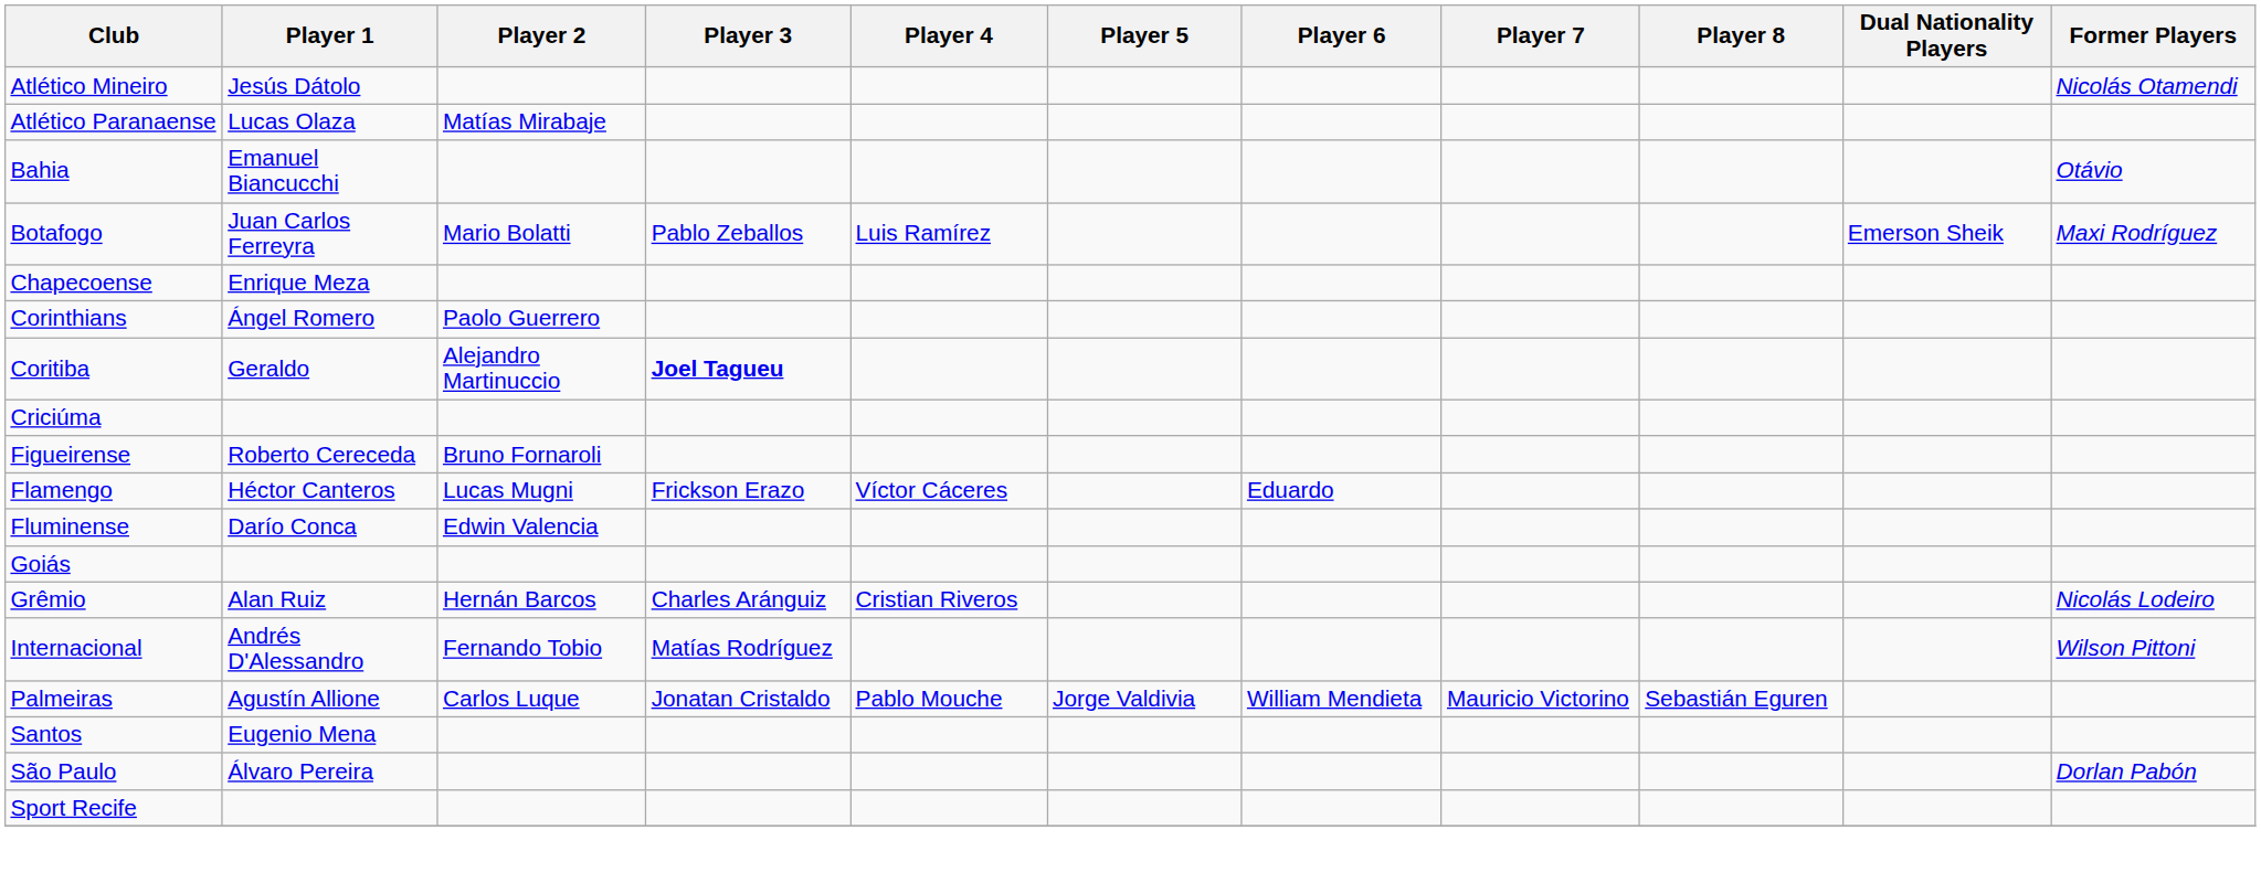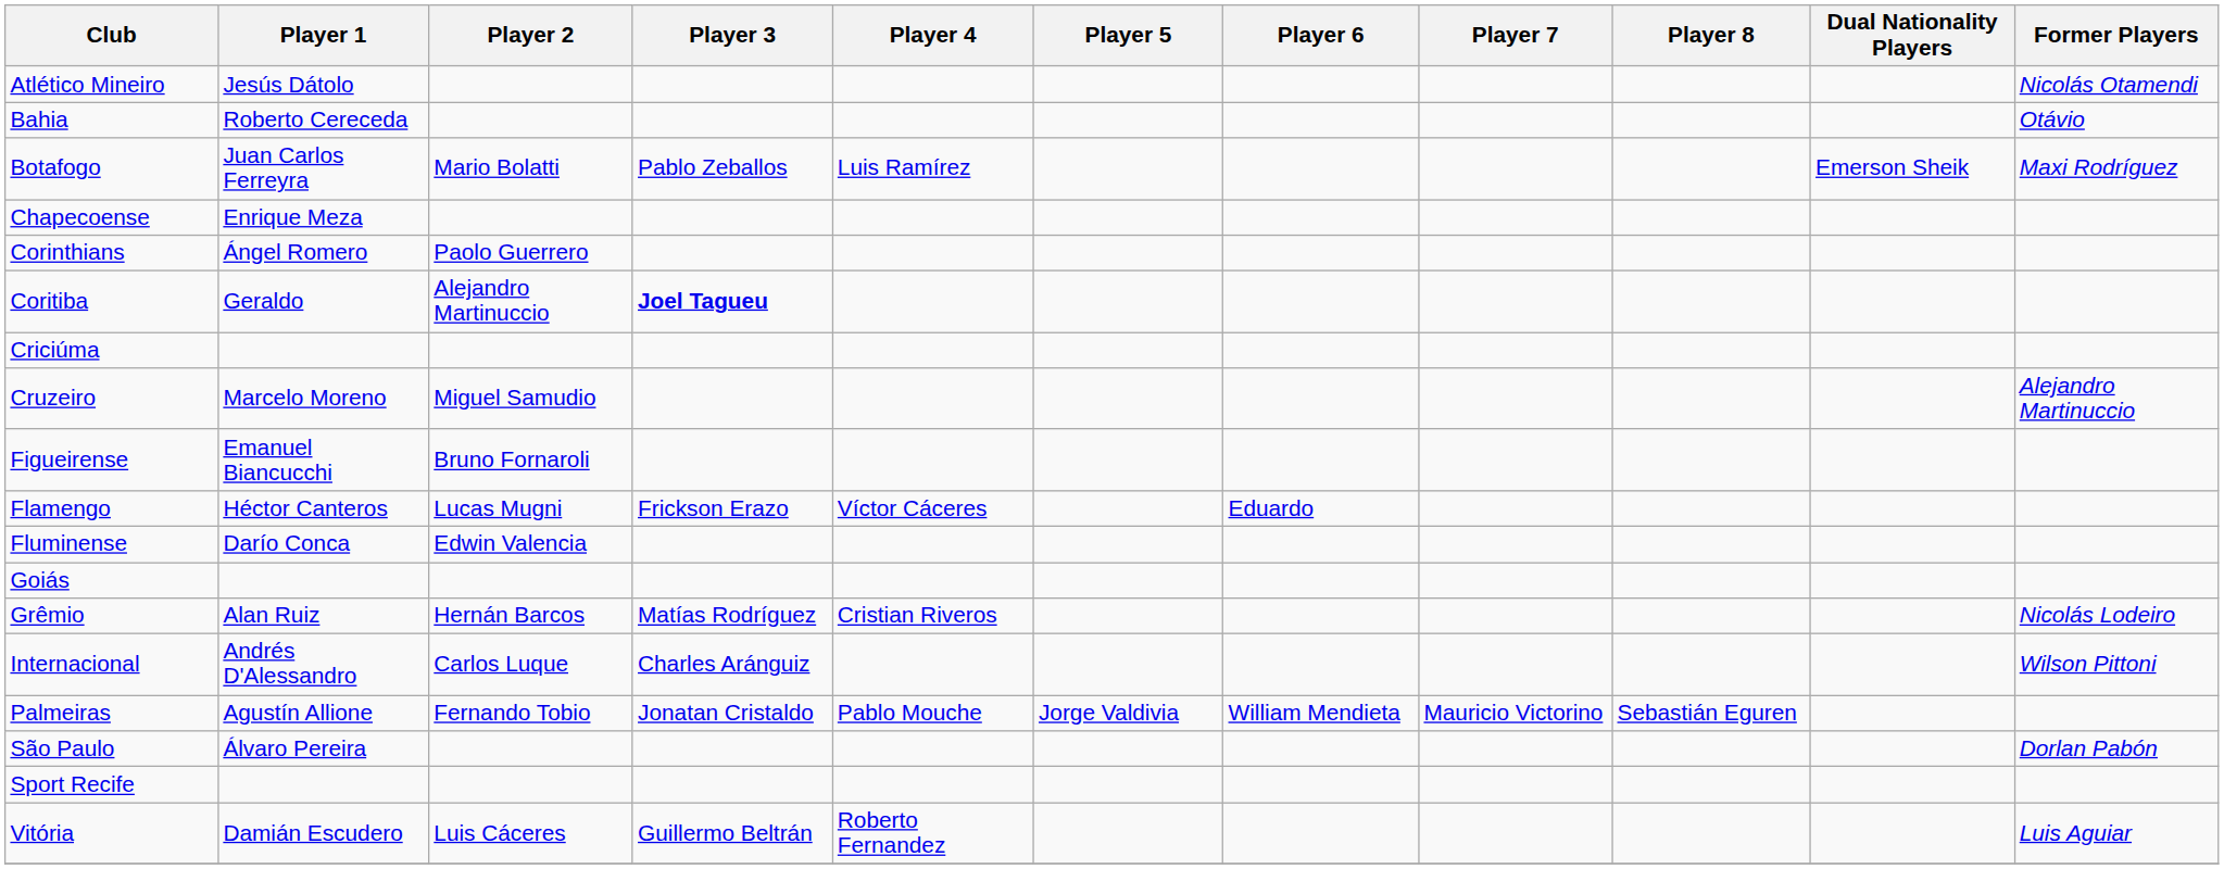 <table class="wikitable">
 <tr>
 <th width="170">Club</th>
 <th width="170">Player 1</th>
 <th width="170">Player 2</th>
 <th width="170">Player 3</th>
 <th width="170">Player 4</th>
 <th width="170">Player 5</th>
 <th width="170">Player 6</th>
 <th width="170">Player 7</th>
 <th width="170">Player 8</th>
 <th width="170">Dual Nationality Players</th>
 <th width="170">Former Players</th>
 </tr>
 <tr>
 <td><a href='#'>Atlético Mineiro</a></td>
 <td> <a href='#'>Jesús Dátolo</a></td>
 <td></td>
 <td></td>
 <td></td>
 <td></td>
 <td></td>
 <td></td>
 <td></td>
 <td></td>
 <td> <em><a href='#'>Nicolás Otamendi</a></em></td>
 </tr>
 <tr>
-<td><a href='#'>Atlético Paranaense</a></td>
-<td> <a href='#'>Lucas Olaza</a></td>
-<td> <a href='#'>Matías Mirabaje</a></td>
-<td></td>
-<td></td>
-<td></td>
-<td></td>
-<td></td>
-<td></td>
-<td></td>
-<td></td>
-</tr>
-<tr>
 <td><a href='#'>Bahia</a></td>
-<td> <a href='#'>Emanuel Biancucchi</a></td>
+<td> <a href='#'>Roberto Cereceda</a></td>
 <td></td>
 <td></td>
 <td></td>
 <td></td>
 <td></td>
 <td></td>
 <td></td>
 <td></td>
 <td> <em><a href='#'>Otávio</a></em></td>
 </tr>
 <tr>
 <td><a href='#'>Botafogo</a></td>
 <td> <a href='#'>Juan Carlos Ferreyra</a></td>
 <td> <a href='#'>Mario Bolatti</a></td>
 <td> <a href='#'>Pablo Zeballos</a></td>
 <td> <a href='#'>Luis Ramírez</a></td>
 <td></td>
 <td></td>
 <td></td>
 <td></td>
 <td> <a href='#'>Emerson Sheik</a></td>
 <td> <em><a href='#'>Maxi Rodríguez</a></em></td>
 </tr>
 <tr>
 <td><a href='#'>Chapecoense</a></td>
 <td> <a href='#'>Enrique Meza</a></td>
 <td></td>
 <td></td>
 <td></td>
 <td></td>
 <td></td>
 <td></td>
 <td></td>
 <td></td>
 <td></td>
 </tr>
 <tr>
 <td><a href='#'>Corinthians</a></td>
 <td> <a href='#'>Ángel Romero</a></td>
 <td> <a href='#'>Paolo Guerrero</a></td>
 <td></td>
 <td></td>
 <td></td>
 <td></td>
 <td></td>
 <td></td>
 <td></td>
 <td></td>
 </tr>
 <tr>
 <td><a href='#'>Coritiba</a></td>
 <td> <a href='#'>Geraldo</a></td>
 <td> <a href='#'>Alejandro Martinuccio</a></td>
 <td> <strong><a href='#'>Joel Tagueu</a></strong></td>
 <td></td>
 <td></td>
 <td></td>
 <td></td>
 <td></td>
 <td></td>
 <td></td>
 </tr>
 <tr>
 <td><a href='#'>Criciúma</a></td>
 <td></td>
 <td></td>
 <td></td>
 <td></td>
 <td></td>
 <td></td>
 <td></td>
 <td></td>
 <td></td>
 <td></td>
 </tr>
 <tr>
+<td><a href='#'>Cruzeiro</a></td>
+<td> <a href='#'>Marcelo Moreno</a></td>
+<td> <a href='#'>Miguel Samudio</a></td>
+<td></td>
+<td></td>
+<td></td>
+<td></td>
+<td></td>
+<td></td>
+<td></td>
+<td> <em><a href='#'>Alejandro Martinuccio</a></em></td>
+</tr>
+<tr>
 <td><a href='#'>Figueirense</a></td>
-<td> <a href='#'>Roberto Cereceda</a></td>
+<td> <a href='#'>Emanuel Biancucchi</a></td>
 <td> <a href='#'>Bruno Fornaroli</a></td>
 <td></td>
 <td></td>
 <td></td>
 <td></td>
 <td></td>
 <td></td>
 <td></td>
 <td></td>
 </tr>
 <tr>
 <td><a href='#'>Flamengo</a></td>
 <td> <a href='#'>Héctor Canteros</a></td>
 <td> <a href='#'>Lucas Mugni</a></td>
 <td> <a href='#'>Frickson Erazo</a></td>
 <td> <a href='#'>Víctor Cáceres</a></td>
 <td></td>
 <td> <a href='#'>Eduardo</a></td>
 <td></td>
 <td></td>
 <td></td>
 <td></td>
 </tr>
 <tr>
 <td><a href='#'>Fluminense</a></td>
 <td> <a href='#'>Darío Conca</a></td>
 <td> <a href='#'>Edwin Valencia</a></td>
 <td></td>
 <td></td>
 <td></td>
 <td></td>
 <td></td>
 <td></td>
 <td></td>
 <td></td>
 </tr>
 <tr>
 <td><a href='#'>Goiás</a></td>
 <td></td>
 <td></td>
 <td></td>
 <td></td>
 <td></td>
 <td></td>
 <td></td>
 <td></td>
 <td></td>
 <td></td>
 </tr>
 <tr>
 <td><a href='#'>Grêmio</a></td>
 <td> <a href='#'>Alan Ruiz</a></td>
 <td> <a href='#'>Hernán Barcos</a></td>
-<td> <a href='#'>Charles Aránguiz</a></td>
+<td> <a href='#'>Matías Rodríguez</a></td>
 <td> <a href='#'>Cristian Riveros</a></td>
 <td></td>
 <td></td>
 <td></td>
 <td></td>
 <td></td>
 <td> <em><a href='#'>Nicolás Lodeiro</a></em></td>
 </tr>
 <tr>
 <td><a href='#'>Internacional</a></td>
 <td> <a href='#'>Andrés D'Alessandro</a></td>
-<td> <a href='#'>Fernando Tobio</a></td>
-<td> <a href='#'>Matías Rodríguez</a></td>
+<td> <a href='#'>Carlos Luque</a></td>
+<td> <a href='#'>Charles Aránguiz</a></td>
 <td></td>
 <td></td>
 <td></td>
 <td></td>
 <td></td>
 <td></td>
 <td> <em><a href='#'>Wilson Pittoni</a></em></td>
 </tr>
 <tr>
 <td><a href='#'>Palmeiras</a></td>
 <td> <a href='#'>Agustín Allione</a></td>
-<td> <a href='#'>Carlos Luque</a></td>
+<td> <a href='#'>Fernando Tobio</a></td>
 <td> <a href='#'>Jonatan Cristaldo</a></td>
 <td> <a href='#'>Pablo Mouche</a></td>
 <td> <a href='#'>Jorge Valdivia</a></td>
 <td> <a href='#'>William Mendieta</a></td>
 <td> <a href='#'>Mauricio Victorino</a></td>
 <td> <a href='#'>Sebastián Eguren</a></td>
-<td></td>
-<td></td>
-</tr>
-<tr>
-<td><a href='#'>Santos</a></td>
-<td> <a href='#'>Eugenio Mena</a></td>
-<td></td>
-<td></td>
-<td></td>
-<td></td>
-<td></td>
-<td></td>
-<td></td>
 <td></td>
 <td></td>
 </tr>
 <tr>
 <td><a href='#'>São Paulo</a></td>
 <td> <a href='#'>Álvaro Pereira</a></td>
 <td></td>
 <td></td>
 <td></td>
 <td></td>
 <td></td>
 <td></td>
 <td></td>
 <td></td>
 <td> <em><a href='#'>Dorlan Pabón</a></em></td>
 </tr>
 <tr>
 <td><a href='#'>Sport Recife</a></td>
 <td></td>
 <td></td>
 <td></td>
 <td></td>
 <td></td>
 <td></td>
 <td></td>
 <td></td>
 <td></td>
 <td></td>
 </tr>
 <tr>
+<td><a href='#'>Vitória</a></td>
+<td> <a href='#'>Damián Escudero</a></td>
+<td> <a href='#'>Luis Cáceres</a></td>
+<td> <a href='#'>Guillermo Beltrán</a></td>
+<td> <a href='#'>Roberto Fernandez</a></td>
+<td></td>
+<td></td>
+<td></td>
+<td></td>
+<td></td>
+<td> <em><a href='#'>Luis Aguiar</a></em></td>
+</tr>
+<tr>
 </tr>
 </table>
